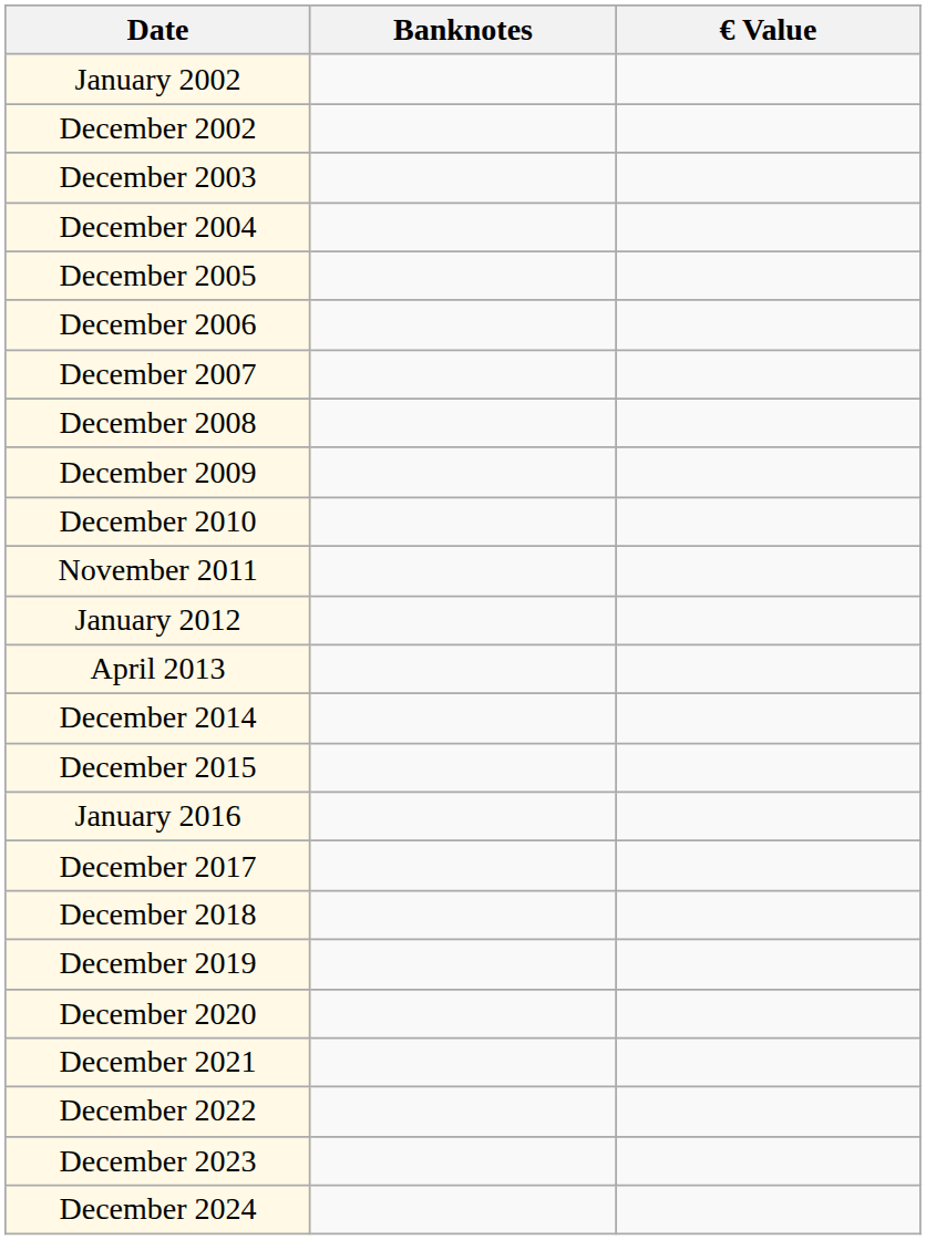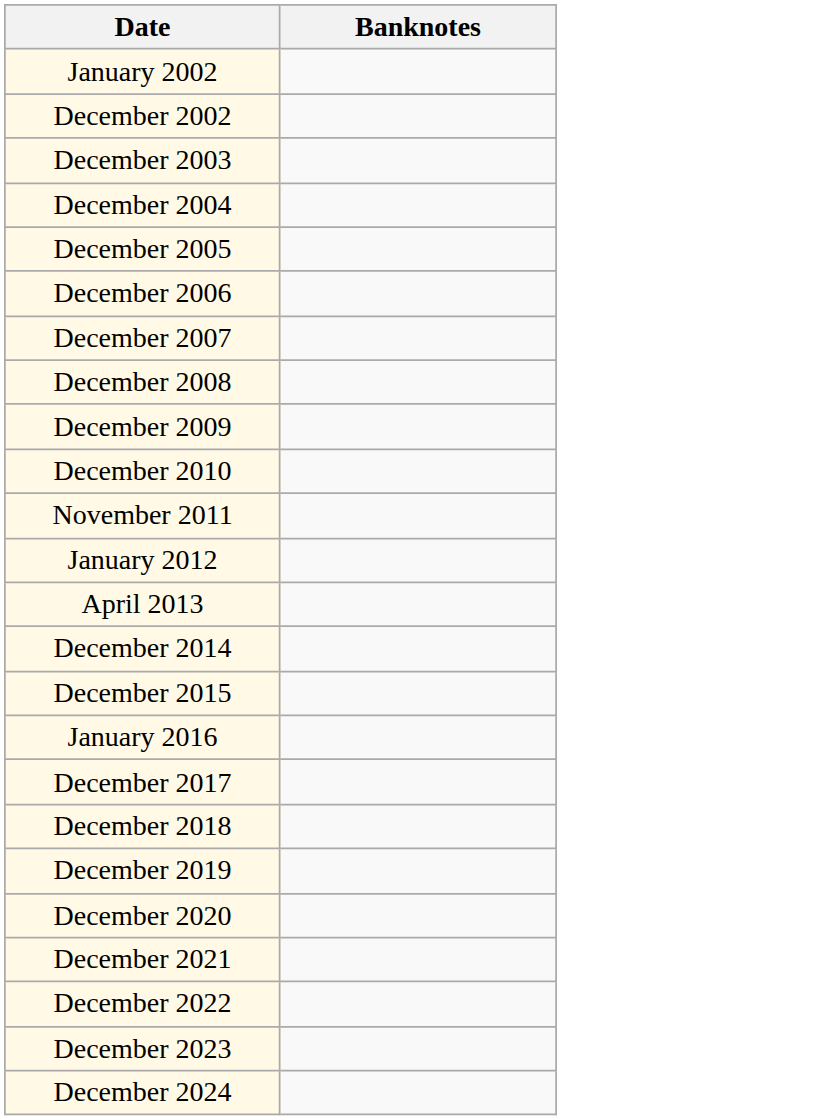 <table class="wikitable" style="border-collapse:collapse">
 <tr>
 <th width=150>Date</th>
 <th width=150>Banknotes</th>
-<th width=150>€ Value</th>
 </tr>
 <tr align="center">
 <td style="background-color:#FFF9E5;">January 2002</td>
-<td></td>
 <td></td>
 </tr>
 <tr align="center">
 <td style="background-color:#FFF9E5;">December 2002</td>
 <td></td>
-<td></td>
 </tr>
 <tr align="center">
 <td style="background-color:#FFF9E5;">December 2003</td>
-<td></td>
 <td></td>
 </tr>
 <tr align="center">
 <td style="background-color:#FFF9E5;">December 2004</td>
 <td></td>
-<td></td>
 </tr>
 <tr align="center">
 <td style="background-color:#FFF9E5;">December 2005</td>
-<td></td>
 <td></td>
 </tr>
 <tr align="center">
 <td style="background-color:#FFF9E5;">December 2006</td>
 <td></td>
-<td></td>
 </tr>
 <tr align="center">
 <td style="background-color:#FFF9E5;">December 2007</td>
-<td></td>
 <td></td>
 </tr>
 <tr align="center">
 <td style="background-color:#FFF9E5;">December 2008</td>
 <td></td>
-<td></td>
 </tr>
 <tr align="center">
 <td style="background-color:#FFF9E5;">December 2009</td>
-<td></td>
 <td></td>
 </tr>
 <tr align="center">
 <td style="background-color:#FFF9E5;">December 2010</td>
 <td></td>
-<td></td>
 </tr>
 <tr align="center">
 <td style="background-color:#FFF9E5;">November 2011</td>
-<td></td>
 <td></td>
 </tr>
 <tr align="center">
 <td style="background-color:#FFF9E5;">January 2012</td>
 <td></td>
-<td></td>
 </tr>
 <tr align="center">
 <td style="background-color:#FFF9E5;">April 2013</td>
-<td></td>
 <td></td>
 </tr>
 <tr align="center">
 <td style="background-color:#FFF9E5;">December 2014</td>
 <td></td>
-<td></td>
 </tr>
 <tr align="center">
 <td style="background-color:#FFF9E5;">December 2015</td>
-<td></td>
 <td></td>
 </tr>
 <tr align="center">
 <td style="background-color:#FFF9E5;">January 2016</td>
 <td></td>
-<td></td>
 </tr>
 <tr align="center">
 <td style="background-color:#FFF9E5;">December 2017</td>
-<td></td>
 <td></td>
 </tr>
 <tr align="center">
 <td style="background-color:#FFF9E5;">December 2018</td>
 <td></td>
-<td></td>
 </tr>
 <tr align="center">
 <td style="background-color:#FFF9E5;">December 2019</td>
-<td></td>
 <td></td>
 </tr>
 <tr align="center">
 <td style="background-color:#FFF9E5;">December 2020</td>
 <td></td>
-<td></td>
 </tr>
 <tr align="center">
 <td style="background-color:#FFF9E5;">December 2021</td>
-<td></td>
 <td></td>
 </tr>
 <tr align="center">
 <td style="background-color:#FFF9E5;">December 2022</td>
 <td></td>
-<td></td>
 </tr>
 <tr align="center">
 <td style="background-color:#FFF9E5;">December 2023</td>
-<td></td>
 <td></td>
 </tr>
 <tr align="center">
 <td style="background-color:#FFF9E5;">December 2024</td>
 <td></td>
-<td></td>
 </tr>
 </table>
